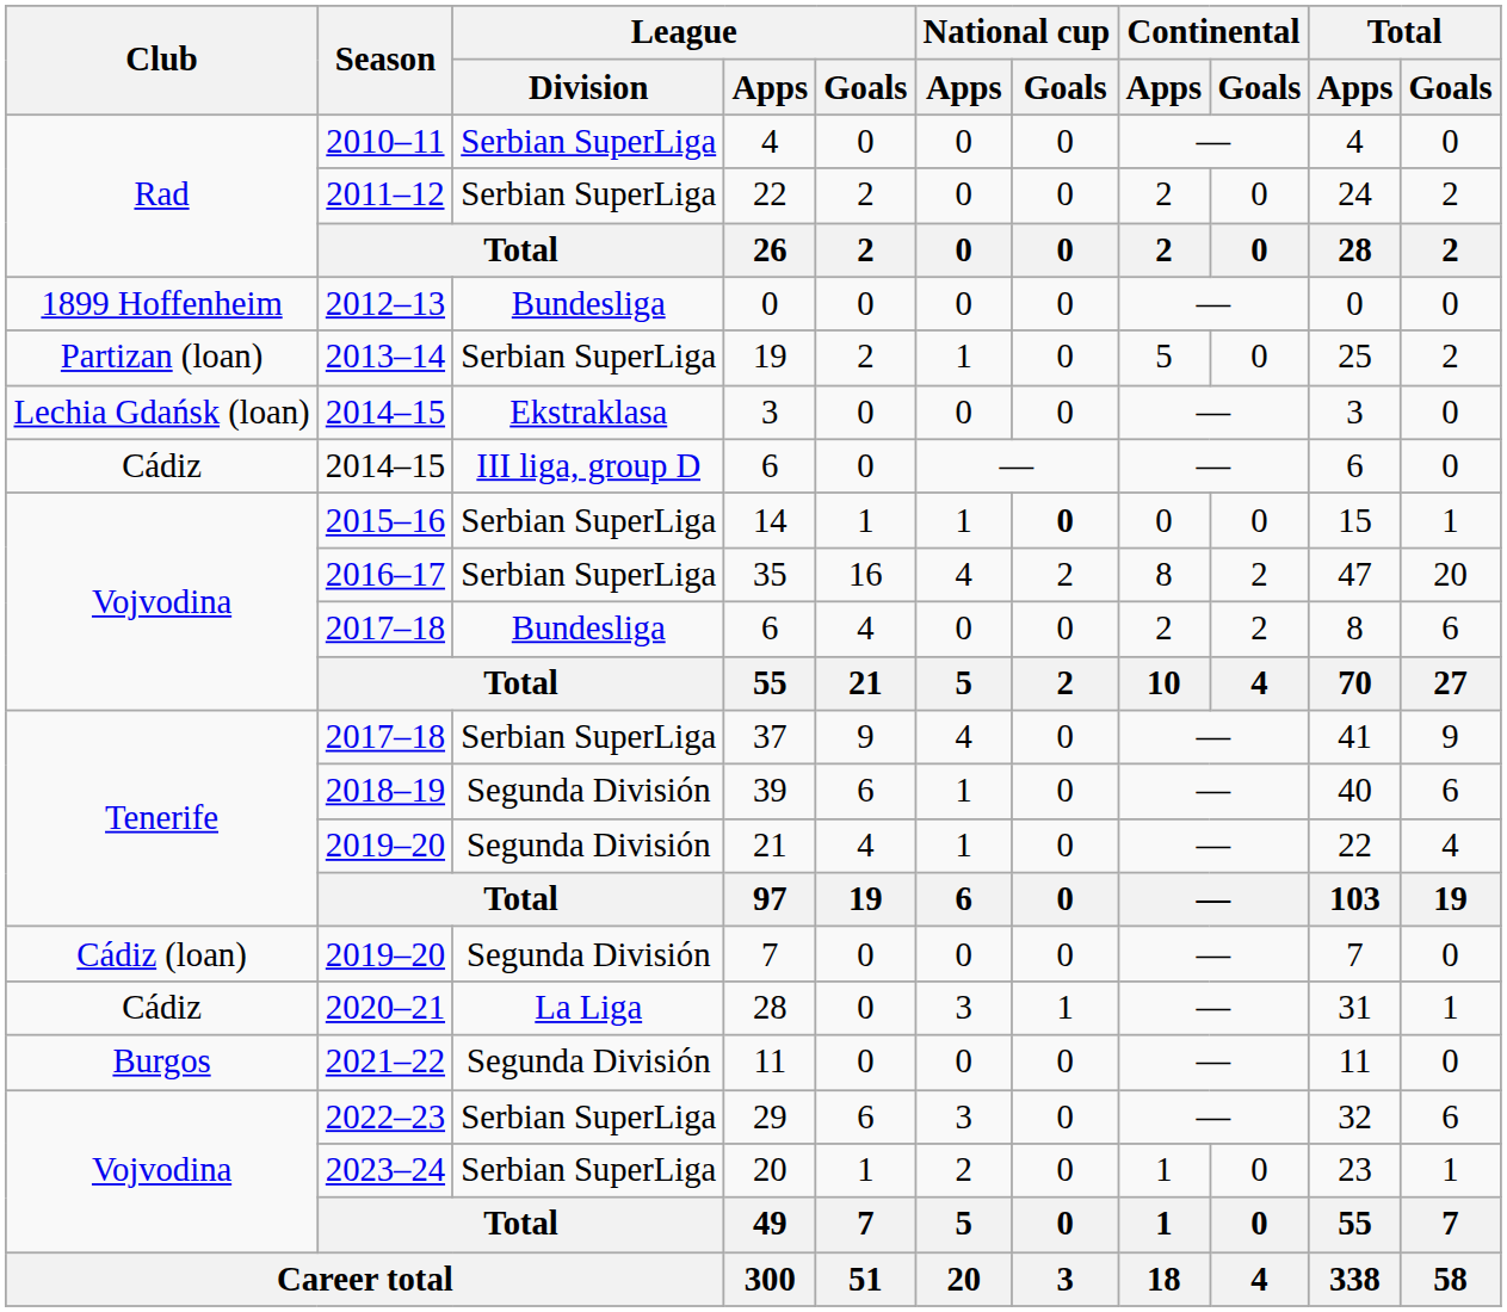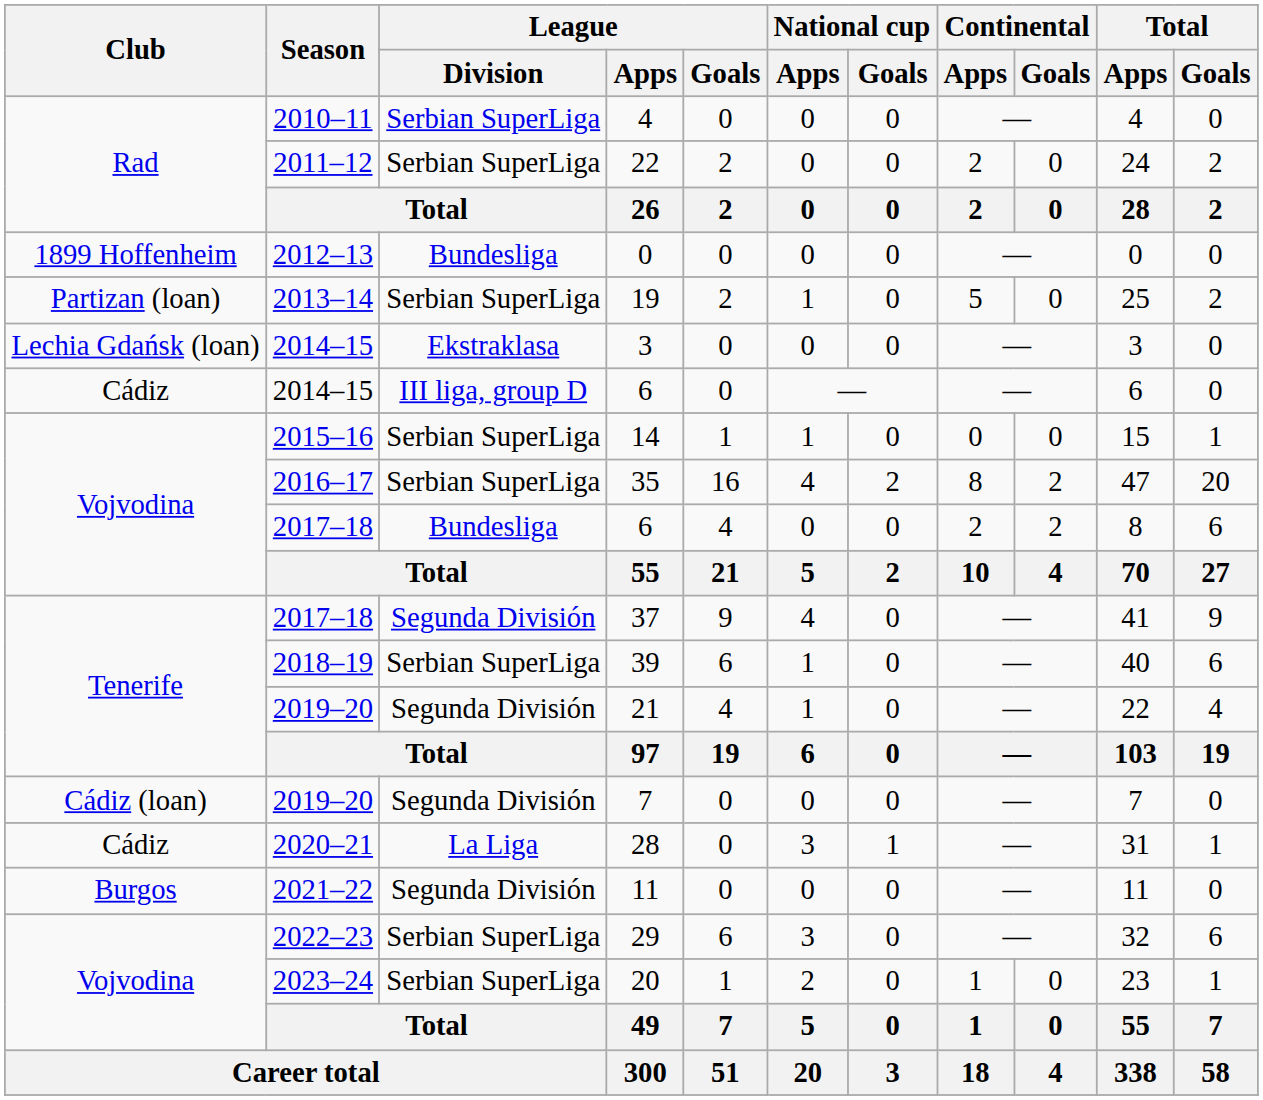 <table class="wikitable" style="text-align:center">
 <tr>
 <th rowspan="2">Club</th>
 <th rowspan="2">Season</th>
 <th colspan="3">League</th>
 <th colspan="2">National cup</th>
 <th colspan="2">Continental</th>
 <th colspan="2">Total</th>
 </tr>
 <tr>
 <th>Division</th>
 <th>Apps</th>
 <th>Goals</th>
 <th>Apps</th>
 <th>Goals</th>
 <th>Apps</th>
 <th>Goals</th>
 <th>Apps</th>
 <th>Goals</th>
 </tr>
 <tr>
 <td rowspan="3"><a href='#'>Rad</a></td>
 <td><a href='#'>2010–11</a></td>
 <td><a href='#'>Serbian SuperLiga</a></td>
 <td>4</td>
 <td>0</td>
 <td>0</td>
 <td>0</td>
 <td colspan="2">—</td>
 <td>4</td>
 <td>0</td>
 </tr>
 <tr>
 <td><a href='#'>2011–12</a></td>
 <td>Serbian SuperLiga</td>
 <td>22</td>
 <td>2</td>
 <td>0</td>
 <td>0</td>
 <td>2</td>
 <td>0</td>
 <td>24</td>
 <td>2</td>
 </tr>
 <tr>
 <th colspan="2">Total</th>
 <th>26</th>
 <th>2</th>
 <th>0</th>
 <th>0</th>
 <th>2</th>
 <th>0</th>
 <th>28</th>
 <th>2</th>
 </tr>
 <tr>
 <td><a href='#'>1899 Hoffenheim</a></td>
 <td><a href='#'>2012–13</a></td>
 <td><a href='#'>Bundesliga</a></td>
 <td>0</td>
 <td>0</td>
 <td>0</td>
 <td>0</td>
 <td colspan="2">—</td>
 <td>0</td>
 <td>0</td>
 </tr>
 <tr>
 <td><a href='#'>Partizan</a> (loan)</td>
 <td><a href='#'>2013–14</a></td>
 <td>Serbian SuperLiga</td>
 <td>19</td>
 <td>2</td>
 <td>1</td>
 <td>0</td>
 <td>5</td>
 <td>0</td>
 <td>25</td>
 <td>2</td>
 </tr>
 <tr>
 <td><a href='#'>Lechia Gdańsk</a> (loan)</td>
 <td><a href='#'>2014–15</a></td>
 <td><a href='#'>Ekstraklasa</a></td>
 <td>3</td>
 <td>0</td>
 <td>0</td>
 <td>0</td>
 <td colspan="2">—</td>
 <td>3</td>
 <td>0</td>
 </tr>
 <tr>
 <td>Cádiz</td>
 <td>2014–15</td>
 <td><a href='#'>III liga, group D</a></td>
 <td>6</td>
 <td>0</td>
 <td colspan="2">—</td>
 <td colspan="2">—</td>
 <td>6</td>
 <td>0</td>
 </tr>
 <tr>
 <td rowspan="4"><a href='#'>Vojvodina</a></td>
 <td><a href='#'>2015–16</a></td>
 <td>Serbian SuperLiga</td>
 <td>14</td>
 <td>1</td>
 <td>1</td>
-<td><strong>0</strong></td>
+<td>0</td>
 <td>0</td>
 <td>0</td>
 <td>15</td>
 <td>1</td>
 </tr>
 <tr>
 <td><a href='#'>2016–17</a></td>
 <td>Serbian SuperLiga</td>
 <td>35</td>
 <td>16</td>
 <td>4</td>
 <td>2</td>
 <td>8</td>
 <td>2</td>
 <td>47</td>
 <td>20</td>
 </tr>
 <tr>
 <td><a href='#'>2017–18</a></td>
 <td><a href='#'>Bundesliga</a></td>
 <td>6</td>
 <td>4</td>
 <td>0</td>
 <td>0</td>
 <td>2</td>
 <td>2</td>
 <td>8</td>
 <td>6</td>
 </tr>
 <tr>
 <th colspan="2">Total</th>
 <th>55</th>
 <th>21</th>
 <th>5</th>
 <th>2</th>
 <th>10</th>
 <th>4</th>
 <th>70</th>
 <th>27</th>
 </tr>
 <tr>
 <td rowspan="4"><a href='#'>Tenerife</a></td>
 <td><a href='#'>2017–18</a></td>
-<td>Serbian SuperLiga</td>
+<td><a href='#'>Segunda División</a></td>
 <td>37</td>
 <td>9</td>
 <td>4</td>
 <td>0</td>
 <td colspan="2">—</td>
 <td>41</td>
 <td>9</td>
 </tr>
 <tr>
 <td><a href='#'>2018–19</a></td>
-<td>Segunda División</td>
+<td>Serbian SuperLiga</td>
 <td>39</td>
 <td>6</td>
 <td>1</td>
 <td>0</td>
 <td colspan="2">—</td>
 <td>40</td>
 <td>6</td>
 </tr>
 <tr>
 <td><a href='#'>2019–20</a></td>
 <td>Segunda División</td>
 <td>21</td>
 <td>4</td>
 <td>1</td>
 <td>0</td>
 <td colspan="2">—</td>
 <td>22</td>
 <td>4</td>
 </tr>
 <tr>
 <th colspan="2">Total</th>
 <th>97</th>
 <th>19</th>
 <th>6</th>
 <th>0</th>
 <th colspan="2">—</th>
 <th>103</th>
 <th>19</th>
 </tr>
 <tr>
 <td><a href='#'>Cádiz</a> (loan)</td>
 <td><a href='#'>2019–20</a></td>
 <td>Segunda División</td>
 <td>7</td>
 <td>0</td>
 <td>0</td>
 <td>0</td>
 <td colspan="2">—</td>
 <td>7</td>
 <td>0</td>
 </tr>
 <tr>
 <td>Cádiz</td>
 <td><a href='#'>2020–21</a></td>
 <td><a href='#'>La Liga</a></td>
 <td>28</td>
 <td>0</td>
 <td>3</td>
 <td>1</td>
 <td colspan="2">—</td>
 <td>31</td>
 <td>1</td>
 </tr>
 <tr>
 <td><a href='#'>Burgos</a></td>
 <td><a href='#'>2021–22</a></td>
 <td>Segunda División</td>
 <td>11</td>
 <td>0</td>
 <td>0</td>
 <td>0</td>
 <td colspan="2">—</td>
 <td>11</td>
 <td>0</td>
 </tr>
 <tr>
 <td rowspan="3"><a href='#'>Vojvodina</a></td>
 <td><a href='#'>2022–23</a></td>
 <td>Serbian SuperLiga</td>
 <td>29</td>
 <td>6</td>
 <td>3</td>
 <td>0</td>
 <td colspan="2">—</td>
 <td>32</td>
 <td>6</td>
 </tr>
 <tr>
 <td><a href='#'>2023–24</a></td>
 <td>Serbian SuperLiga</td>
 <td>20</td>
 <td>1</td>
 <td>2</td>
 <td>0</td>
 <td>1</td>
 <td>0</td>
 <td>23</td>
 <td>1</td>
 </tr>
 <tr>
 <th colspan="2">Total</th>
 <th>49</th>
 <th>7</th>
 <th>5</th>
 <th>0</th>
 <th>1</th>
 <th>0</th>
 <th>55</th>
 <th>7</th>
 </tr>
 <tr>
 <th colspan="3">Career total</th>
 <th>300</th>
 <th>51</th>
 <th>20</th>
 <th>3</th>
 <th>18</th>
 <th>4</th>
 <th>338</th>
 <th>58</th>
 </tr>
 </table>
